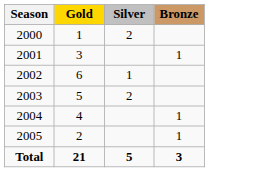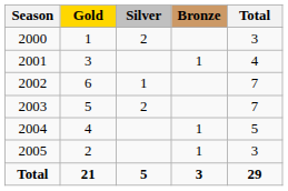 <table class="wikitable" style="text-align:center;">
 <tr>
 <th width = "55">Season</th>
 <th width = "55" style="background: gold;">Gold</th>
 <th width = "55" style="background: silver;">Silver</th>
 <th width = "55" style="background: #cc9966;">Bronze</th>
+<th width = "55">Total</th>
 </tr>
 <tr>
 <td>2000</td>
 <td>1</td>
 <td>2</td>
 <td></td>
+<td>3</td>
 </tr>
 <tr>
 <td>2001</td>
 <td>3</td>
 <td></td>
 <td>1</td>
+<td>4</td>
 </tr>
 <tr>
 <td>2002</td>
 <td>6</td>
 <td>1</td>
 <td></td>
+<td>7</td>
 </tr>
 <tr>
 <td>2003</td>
 <td>5</td>
 <td>2</td>
 <td></td>
+<td>7</td>
 </tr>
 <tr>
 <td>2004</td>
 <td>4</td>
 <td></td>
 <td>1</td>
+<td>5</td>
 </tr>
 <tr>
 <td>2005</td>
 <td>2</td>
 <td></td>
 <td>1</td>
+<td>3</td>
 </tr>
 <tr>
 <td><strong>Total</strong></td>
 <td><strong>21</strong></td>
 <td><strong>5</strong></td>
 <td><strong>3</strong></td>
+<td><strong>29</strong></td>
 </tr>
 </table>
